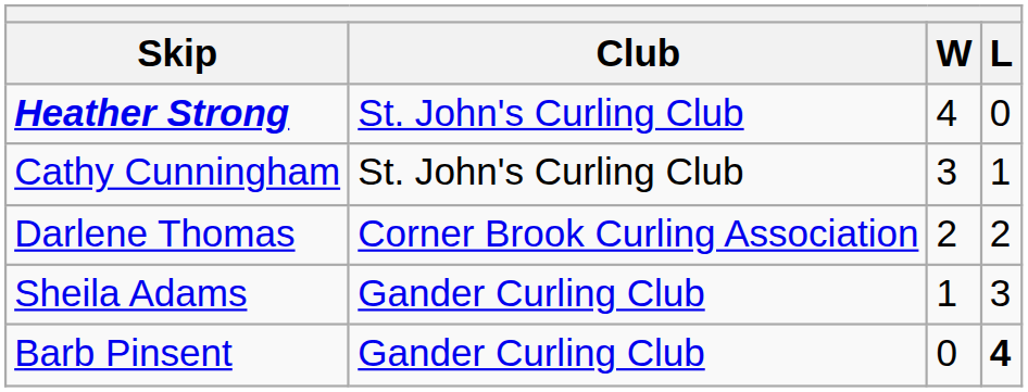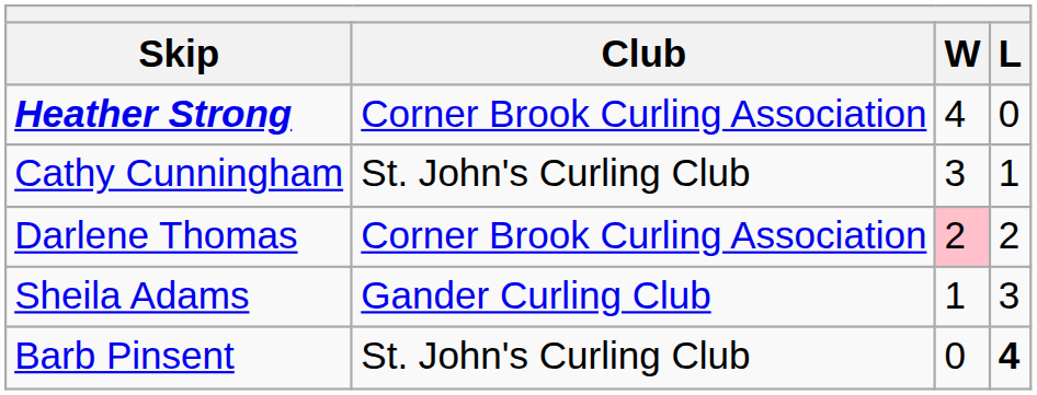 <table class="wikitable">
 <tr>
 <th align="center" colspan=4></th>
 </tr>
 <tr>
 <th>Skip</th>
 <th>Club</th>
 <th>W</th>
 <th>L</th>
 </tr>
 <tr>
 <td><strong><em><a href='#'>Heather Strong</a></em></strong></td>
-<td><a href='#'>St. John's Curling Club</a></td>
+<td><a href='#'>Corner Brook Curling Association</a></td>
 <td>4</td>
 <td>0</td>
 </tr>
 <tr>
 <td><a href='#'>Cathy Cunningham</a></td>
 <td>St. John's Curling Club</td>
 <td>3</td>
 <td>1</td>
 </tr>
 <tr>
 <td><a href='#'>Darlene Thomas</a></td>
 <td><a href='#'>Corner Brook Curling Association</a></td>
-<td>2</td>
+<td style="background: pink;">2</td>
 <td>2</td>
 </tr>
 <tr>
 <td><a href='#'>Sheila Adams</a></td>
 <td><a href='#'>Gander Curling Club</a></td>
 <td>1</td>
 <td>3</td>
 </tr>
 <tr>
 <td><a href='#'>Barb Pinsent</a></td>
-<td><a href='#'>Gander Curling Club</a></td>
+<td>St. John's Curling Club</td>
 <td>0</td>
 <td><strong>4</strong></td>
 </tr>
 </table>
